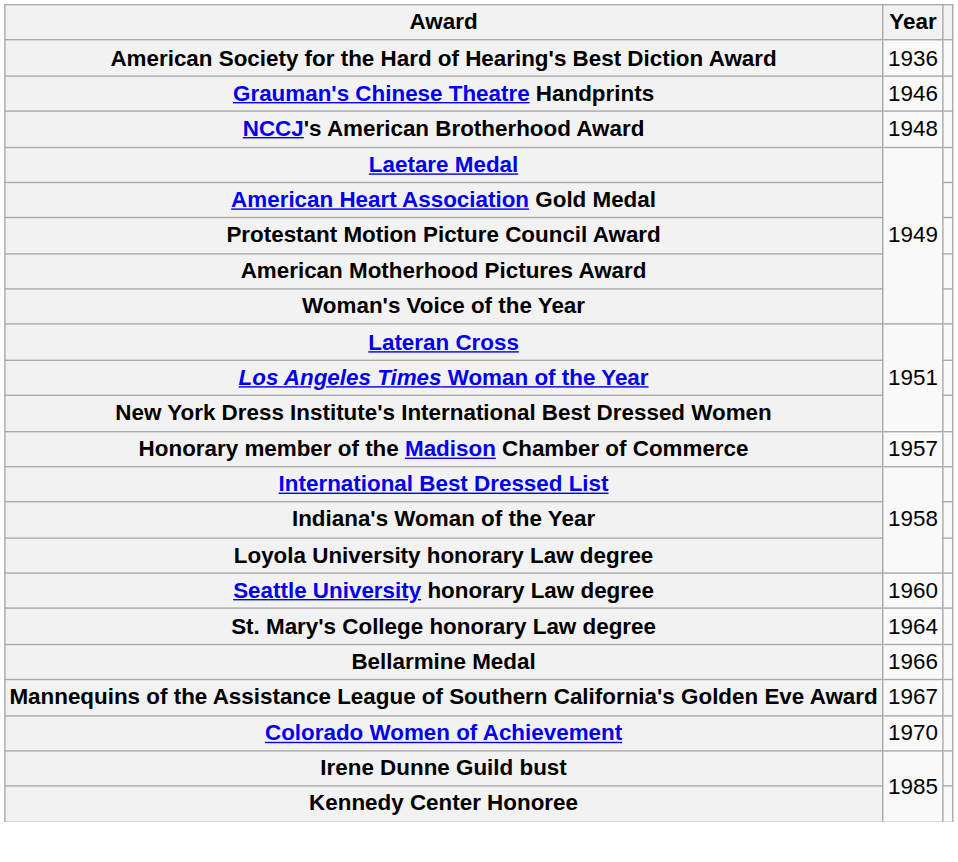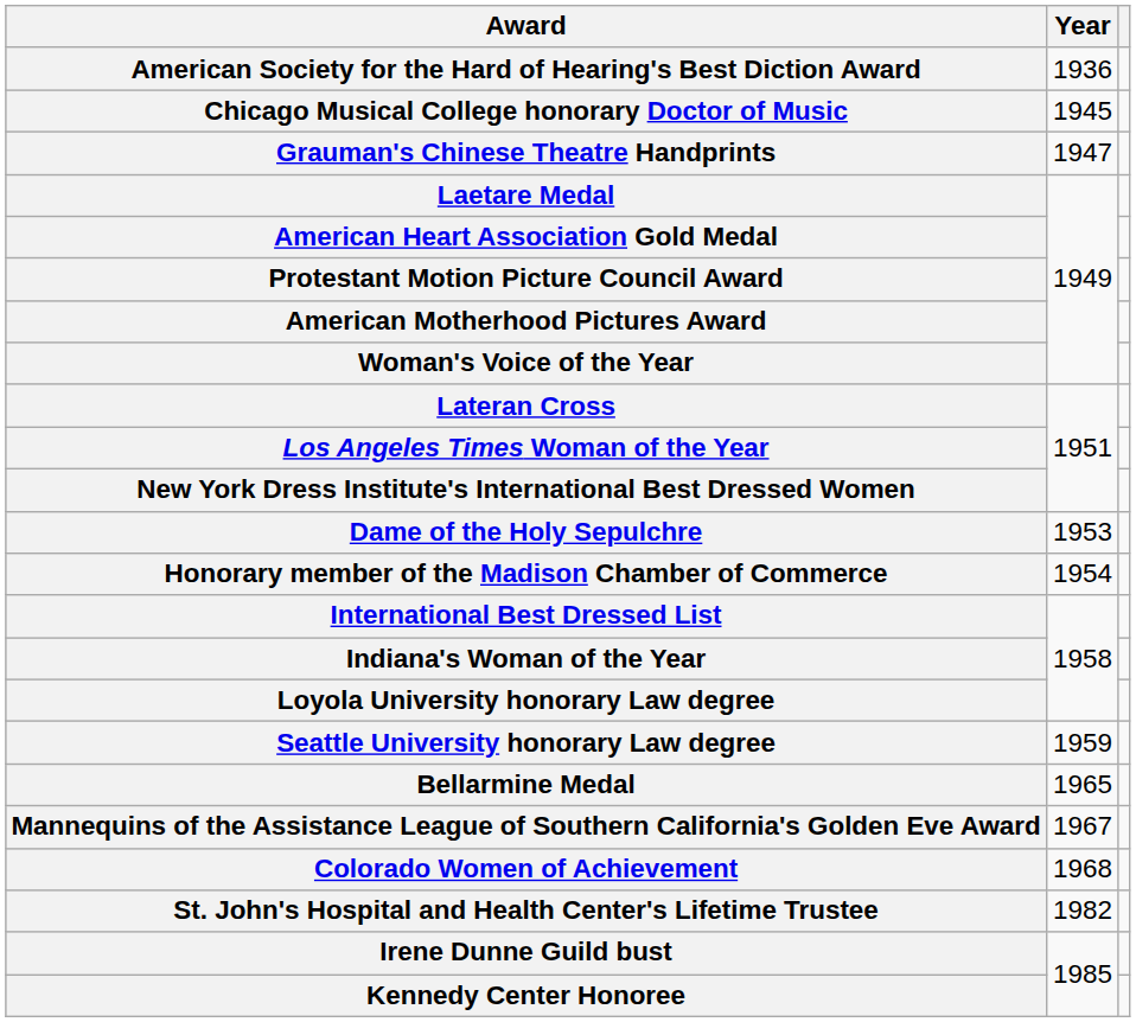 <table class="wikitable sortable plainrowheaders" style="margin-left: auto; margin-right: auto; border: none;">
 <tr>
 <th>Award</th>
 <th>Year</th>
 <th scope="col" class="unsortable"></th>
 </tr>
 <tr>
 <th scope="row">American Society for the Hard of Hearing's Best Diction Award</th>
 <td>1936</td>
 <td style="text-align:center;"></td>
 </tr>
 <tr>
-<th scope=row><a href='#'>Grauman's Chinese Theatre</a> Handprints</th>
-<td>1946</td>
+<th scope="row">Chicago Musical College honorary <a href='#'>Doctor of Music</a></th>
+<td>1945</td>
 <td style="text-align:center;"></td>
 </tr>
 <tr>
-<th scope=row><a href='#'>NCCJ</a>'s American Brotherhood Award</th>
-<td>1948</td>
+<th scope=row><a href='#'>Grauman's Chinese Theatre</a> Handprints</th>
+<td>1947</td>
 <td style="text-align:center;"></td>
 </tr>
 <tr>
 <th scope="row"><a href='#'>Laetare Medal</a></th>
 <td rowspan=5>1949</td>
 <td style="text-align:center;"></td>
 </tr>
 <tr>
 <th scope=row><a href='#'>American Heart Association</a> Gold Medal</th>
 <td style="text-align:center;"></td>
 </tr>
 <tr>
 <th scope=row>Protestant Motion Picture Council Award</th>
 <td style="text-align:center;"></td>
 </tr>
 <tr>
 <th scope="row">American Motherhood Pictures Award</th>
 <td style="text-align:center;"></td>
 </tr>
 <tr>
 <th scope=row>Woman's Voice of the Year</th>
 <td style="text-align:center;"></td>
 </tr>
 <tr>
 <th scope=row><a href='#'>Lateran Cross</a></th>
 <td rowspan=3>1951</td>
 <td style="text-align:center;"></td>
 </tr>
 <tr>
 <th scope=row><a href='#'><em>Los Angeles Times</em> Woman of the Year</a></th>
 <td style="text-align:center;"></td>
 </tr>
 <tr>
 <th scope=row>New York Dress Institute's International Best Dressed Women</th>
 <td style="text-align:center;"></td>
 </tr>
 <tr>
+<th scope=row><a href='#'>Dame of the Holy Sepulchre</a></th>
+<td>1953</td>
+<td style="text-align:center;"></td>
+</tr>
+<tr>
 <th scope=row>Honorary member of the <a href='#'>Madison</a> Chamber of Commerce</th>
-<td>1957</td>
+<td>1954</td>
 <td style="text-align:center;"></td>
 </tr>
 <tr>
 <th scope=row><a href='#'>International Best Dressed List</a></th>
 <td rowspan=3>1958</td>
 <td style="text-align:center;"></td>
 </tr>
 <tr>
 <th scope=row>Indiana's Woman of the Year</th>
 <td style="text-align:center;"></td>
 </tr>
 <tr>
 <th scope=row>Loyola University honorary Law degree</th>
 <td style="text-align:center;"></td>
 </tr>
 <tr>
 <th scope=row><a href='#'>Seattle University</a> honorary Law degree</th>
-<td>1960</td>
-<td style="text-align:center;"></td>
-</tr>
-<tr>
-<th scope=row>St. Mary's College honorary Law degree</th>
-<td>1964</td>
+<td>1959</td>
 <td style="text-align:center;"></td>
 </tr>
 <tr>
 <th scope=row>Bellarmine Medal</th>
-<td>1966</td>
+<td>1965</td>
 <td style="text-align:center;"></td>
 </tr>
 <tr>
 <th scope=row>Mannequins of the Assistance League of Southern California's Golden Eve Award</th>
 <td>1967</td>
 <td style="text-align:center;"></td>
 </tr>
 <tr>
 <th scope=row><a href='#'>Colorado Women of Achievement</a></th>
-<td>1970</td>
+<td>1968</td>
+<td style="text-align:center;"></td>
+</tr>
+<tr>
+<th scope=row>St. John's Hospital and Health Center's Lifetime Trustee</th>
+<td>1982</td>
 <td style="text-align:center;"></td>
 </tr>
 <tr>
 <th scope=row>Irene Dunne Guild bust</th>
 <td rowspan=2>1985</td>
 <td style="text-align:center;"></td>
 </tr>
 <tr>
 <th scope=row>Kennedy Center Honoree</th>
 <td style="text-align:center;"></td>
 </tr>
 </table>
